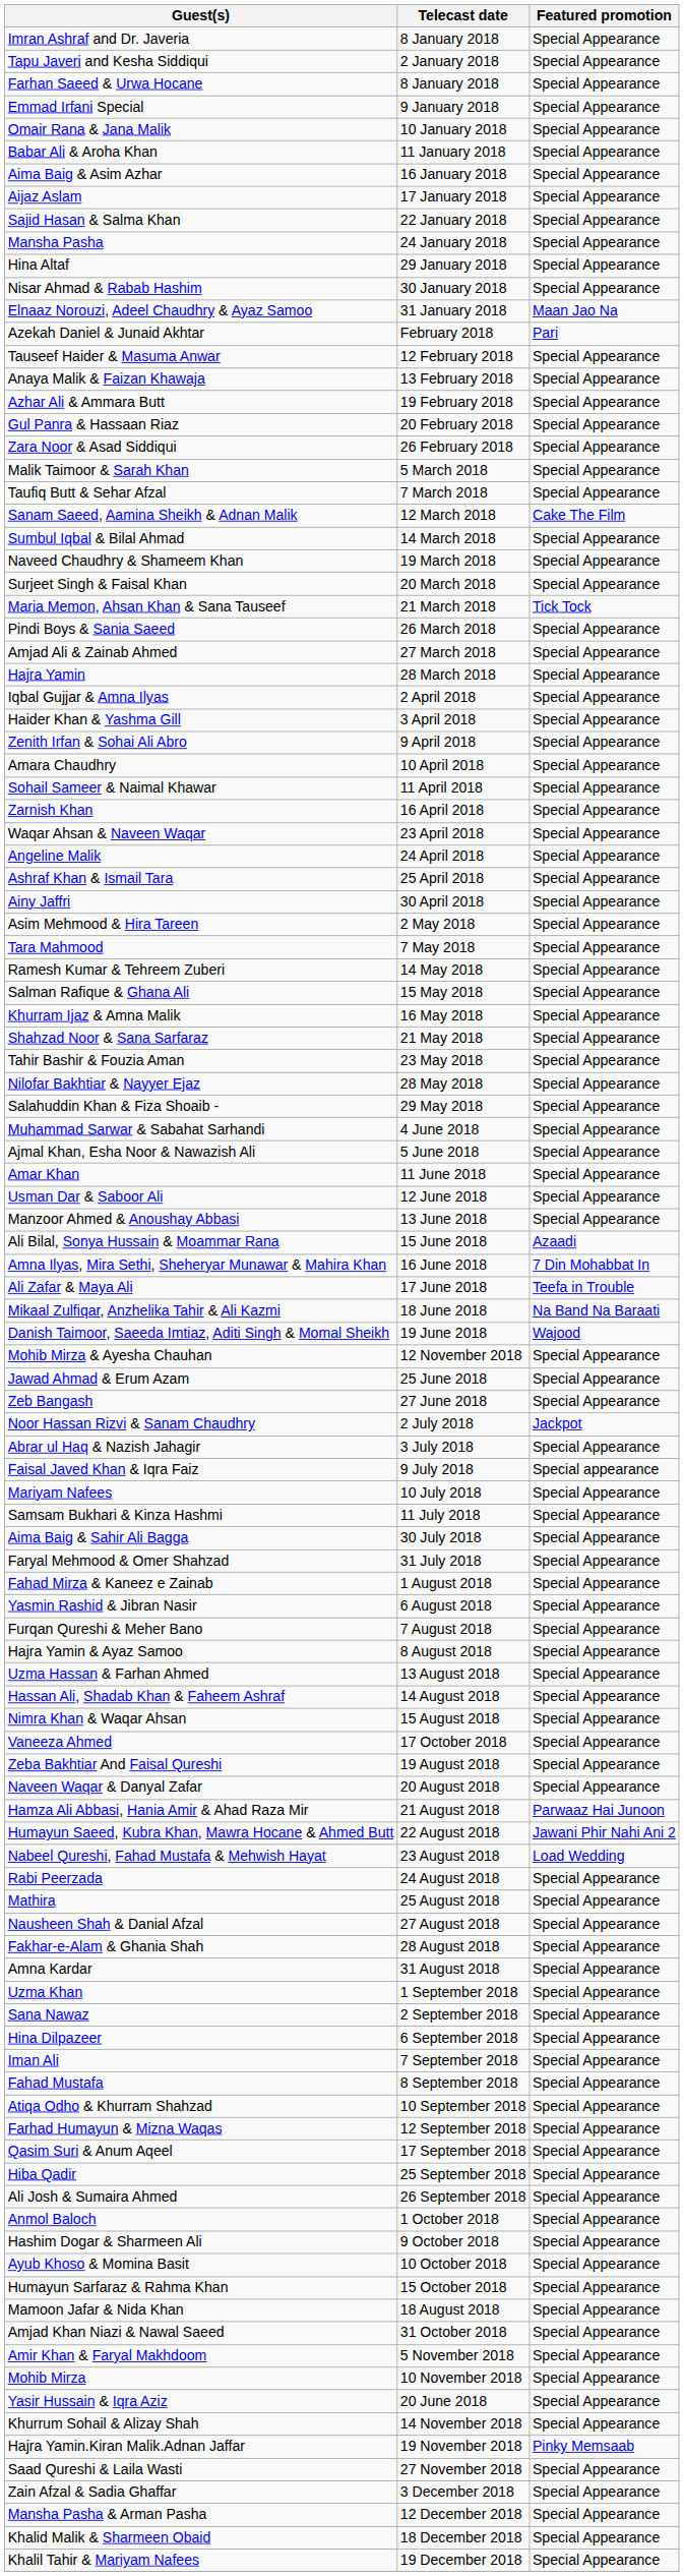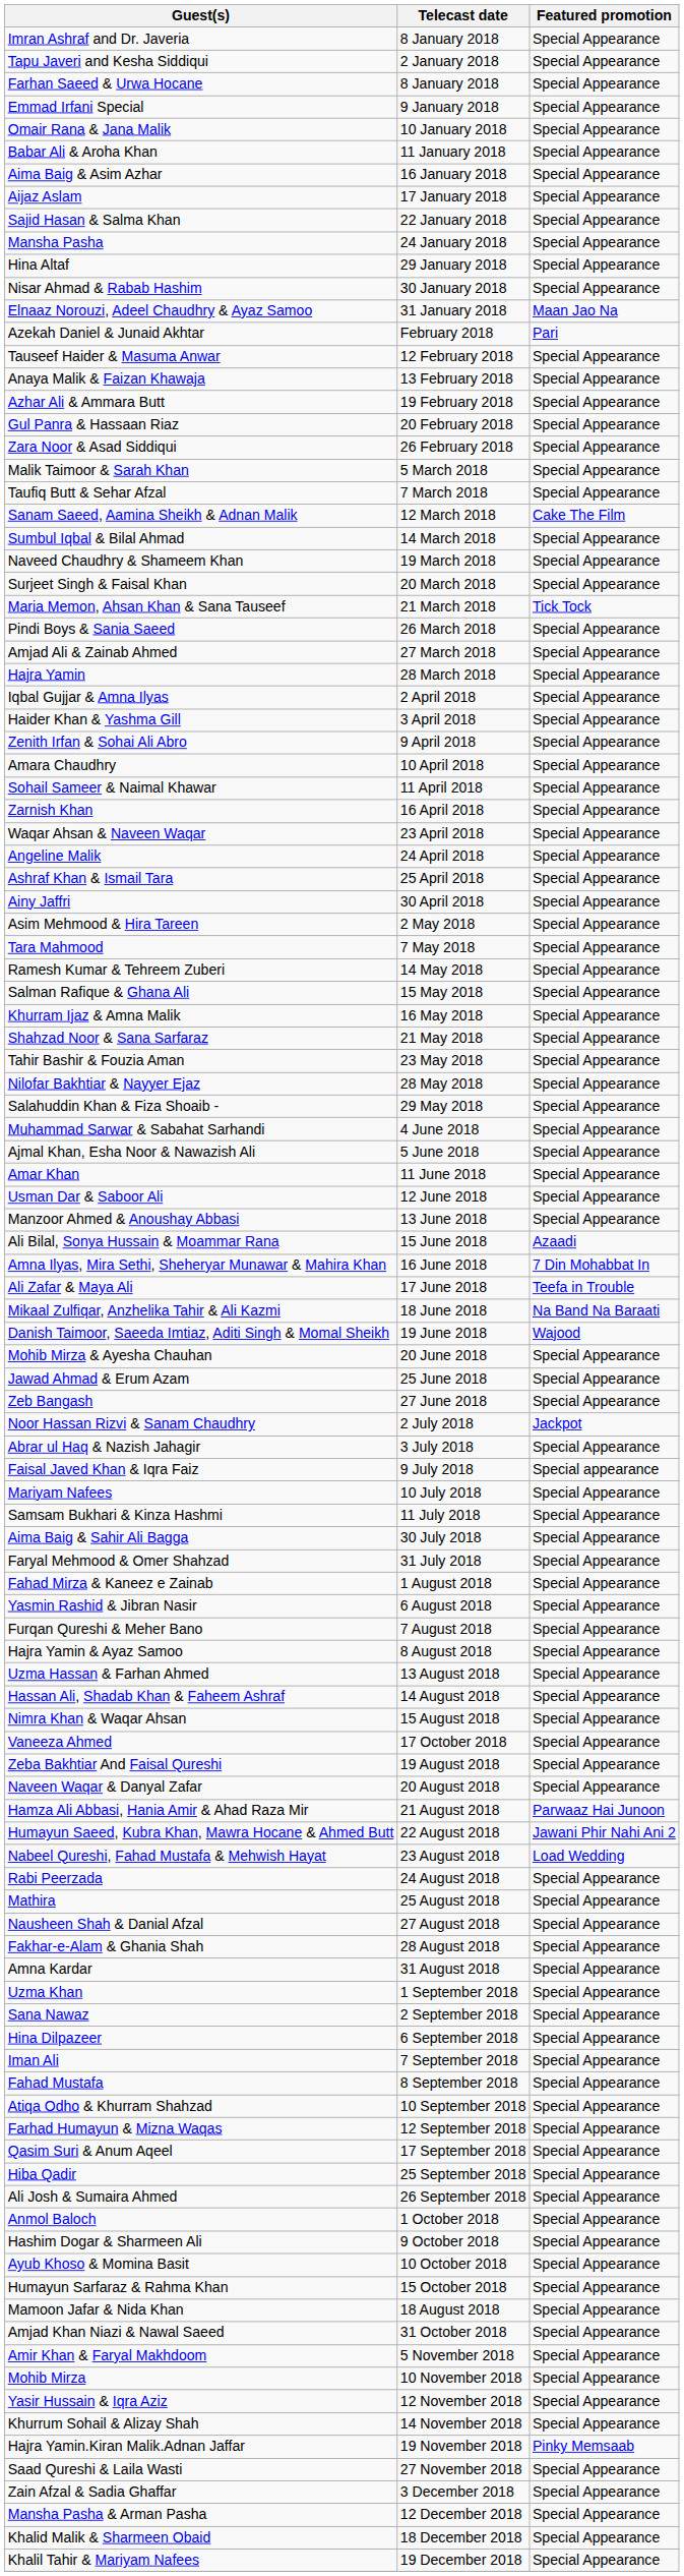 <table class="wikitable">
 <tr>
 <th>Guest(s)</th>
 <th>Telecast date</th>
 <th>Featured promotion</th>
 </tr>
 <tr>
 <td><a href='#'>Imran Ashraf</a> and Dr. Javeria</td>
 <td>8 January 2018</td>
 <td>Special Appearance</td>
 </tr>
 <tr>
 <td><a href='#'>Tapu Javeri</a> and Kesha Siddiqui</td>
 <td>2 January 2018</td>
 <td>Special Appearance</td>
 </tr>
 <tr>
 <td><a href='#'>Farhan Saeed</a> & <a href='#'>Urwa Hocane</a></td>
 <td>8 January 2018</td>
 <td>Special Appearance</td>
 </tr>
 <tr>
 <td><a href='#'>Emmad Irfani</a> Special</td>
 <td>9 January 2018</td>
 <td>Special Appearance</td>
 </tr>
 <tr>
 <td><a href='#'>Omair Rana</a> & <a href='#'>Jana Malik</a></td>
 <td>10 January 2018</td>
 <td>Special Appearance</td>
 </tr>
 <tr>
 <td><a href='#'>Babar Ali</a> & Aroha Khan</td>
 <td>11 January 2018</td>
 <td>Special Appearance</td>
 </tr>
 <tr>
 <td><a href='#'>Aima Baig</a> & Asim Azhar</td>
 <td>16 January 2018</td>
 <td>Special Appearance</td>
 </tr>
 <tr>
 <td><a href='#'>Aijaz Aslam</a></td>
 <td>17 January 2018</td>
 <td>Special Appearance</td>
 </tr>
 <tr>
 <td><a href='#'>Sajid Hasan</a> & Salma Khan</td>
 <td>22 January 2018</td>
 <td>Special Appearance</td>
 </tr>
 <tr>
 <td><a href='#'>Mansha Pasha</a></td>
 <td>24 January 2018</td>
 <td>Special Appearance</td>
 </tr>
 <tr>
 <td>Hina Altaf</td>
 <td>29 January 2018</td>
 <td>Special Appearance</td>
 </tr>
 <tr>
 <td>Nisar Ahmad & <a href='#'>Rabab Hashim</a></td>
 <td>30 January 2018</td>
 <td>Special Appearance</td>
 </tr>
 <tr>
 <td><a href='#'>Elnaaz Norouzi</a>, <a href='#'>Adeel Chaudhry</a> & <a href='#'>Ayaz Samoo</a></td>
 <td>31 January 2018</td>
 <td><a href='#'>Maan Jao Na</a></td>
 </tr>
 <tr>
 <td>Azekah Daniel & Junaid Akhtar</td>
 <td>February 2018</td>
 <td><a href='#'>Pari</a></td>
 </tr>
 <tr>
 <td>Tauseef Haider & <a href='#'>Masuma Anwar</a></td>
 <td>12 February 2018</td>
 <td>Special Appearance</td>
 </tr>
 <tr>
 <td>Anaya Malik & <a href='#'>Faizan Khawaja</a></td>
 <td>13 February 2018</td>
 <td>Special Appearance</td>
 </tr>
 <tr>
 <td><a href='#'>Azhar Ali</a> & Ammara Butt</td>
 <td>19 February 2018</td>
 <td>Special Appearance</td>
 </tr>
 <tr>
 <td><a href='#'>Gul Panra</a> & Hassaan Riaz</td>
 <td>20 February 2018</td>
 <td>Special Appearance</td>
 </tr>
 <tr>
 <td><a href='#'>Zara Noor</a> & Asad Siddiqui</td>
 <td>26 February 2018</td>
 <td>Special Appearance</td>
 </tr>
 <tr>
 <td>Malik Taimoor & <a href='#'>Sarah Khan</a></td>
 <td>5 March 2018</td>
 <td>Special Appearance</td>
 </tr>
 <tr>
 <td>Taufiq Butt & Sehar Afzal</td>
 <td>7 March 2018</td>
 <td>Special Appearance</td>
 </tr>
 <tr>
 <td><a href='#'>Sanam Saeed</a>, <a href='#'>Aamina Sheikh</a> & <a href='#'>Adnan Malik</a></td>
 <td>12 March 2018</td>
 <td><a href='#'>Cake The Film</a></td>
 </tr>
 <tr>
 <td><a href='#'>Sumbul Iqbal</a> & Bilal Ahmad</td>
 <td>14 March 2018</td>
 <td>Special Appearance</td>
 </tr>
 <tr>
 <td>Naveed Chaudhry & Shameem Khan</td>
 <td>19 March 2018</td>
 <td>Special Appearance</td>
 </tr>
 <tr>
 <td>Surjeet Singh & Faisal Khan</td>
 <td>20 March 2018</td>
 <td>Special Appearance</td>
 </tr>
 <tr>
 <td><a href='#'>Maria Memon</a>, <a href='#'>Ahsan Khan</a> &  Sana Tauseef</td>
 <td>21 March 2018</td>
 <td><a href='#'>Tick Tock</a></td>
 </tr>
 <tr>
 <td>Pindi Boys & <a href='#'>Sania Saeed</a></td>
 <td>26 March 2018</td>
 <td>Special Appearance</td>
 </tr>
 <tr>
 <td>Amjad Ali & Zainab Ahmed</td>
 <td>27 March 2018</td>
 <td>Special Appearance</td>
 </tr>
 <tr>
 <td><a href='#'>Hajra Yamin</a></td>
 <td>28 March 2018</td>
 <td>Special Appearance</td>
 </tr>
 <tr>
 <td>Iqbal Gujjar & <a href='#'>Amna Ilyas</a></td>
 <td>2 April 2018</td>
 <td>Special Appearance</td>
 </tr>
 <tr>
 <td>Haider Khan & <a href='#'>Yashma Gill</a></td>
 <td>3 April 2018</td>
 <td>Special Appearance</td>
 </tr>
 <tr>
 <td><a href='#'>Zenith Irfan</a> & <a href='#'>Sohai Ali Abro</a></td>
 <td>9 April 2018</td>
 <td>Special Appearance</td>
 </tr>
 <tr>
 <td>Amara Chaudhry</td>
 <td>10 April 2018</td>
 <td>Special Appearance</td>
 </tr>
 <tr>
 <td><a href='#'>Sohail Sameer</a> & Naimal Khawar</td>
 <td>11 April 2018</td>
 <td>Special Appearance</td>
 </tr>
 <tr>
 <td><a href='#'>Zarnish Khan</a></td>
 <td>16 April 2018</td>
 <td>Special Appearance</td>
 </tr>
 <tr>
 <td>Waqar Ahsan & <a href='#'>Naveen Waqar</a></td>
 <td>23 April 2018</td>
 <td>Special Appearance</td>
 </tr>
 <tr>
 <td><a href='#'>Angeline Malik</a></td>
 <td>24 April 2018</td>
 <td>Special Appearance</td>
 </tr>
 <tr>
 <td><a href='#'>Ashraf Khan</a> & <a href='#'>Ismail Tara</a></td>
 <td>25 April 2018</td>
 <td>Special Appearance</td>
 </tr>
 <tr>
 <td><a href='#'>Ainy Jaffri</a></td>
 <td>30 April 2018</td>
 <td>Special Appearance</td>
 </tr>
 <tr>
 <td>Asim Mehmood & <a href='#'>Hira Tareen</a></td>
 <td>2 May 2018</td>
 <td>Special Appearance</td>
 </tr>
 <tr>
 <td><a href='#'>Tara Mahmood</a></td>
 <td>7 May 2018</td>
 <td>Special Appearance</td>
 </tr>
 <tr>
 <td>Ramesh Kumar & Tehreem Zuberi</td>
 <td>14 May 2018</td>
 <td>Special Appearance</td>
 </tr>
 <tr>
 <td>Salman Rafique & <a href='#'>Ghana Ali</a></td>
 <td>15 May 2018</td>
 <td>Special Appearance</td>
 </tr>
 <tr>
 <td><a href='#'>Khurram Ijaz</a> & Amna Malik</td>
 <td>16 May 2018</td>
 <td>Special Appearance</td>
 </tr>
 <tr>
 <td><a href='#'>Shahzad Noor</a> & <a href='#'>Sana Sarfaraz</a></td>
 <td>21 May 2018</td>
 <td>Special Appearance</td>
 </tr>
 <tr>
 <td>Tahir Bashir & Fouzia Aman</td>
 <td>23 May 2018</td>
 <td>Special Appearance</td>
 </tr>
 <tr>
 <td><a href='#'>Nilofar Bakhtiar</a> & <a href='#'>Nayyer Ejaz</a></td>
 <td>28 May 2018</td>
 <td>Special Appearance</td>
 </tr>
 <tr>
 <td>Salahuddin Khan & Fiza Shoaib -</td>
 <td>29 May 2018</td>
 <td>Special Appearance</td>
 </tr>
 <tr>
 <td><a href='#'>Muhammad Sarwar</a> & Sabahat Sarhandi</td>
 <td>4 June 2018</td>
 <td>Special Appearance</td>
 </tr>
 <tr>
 <td>Ajmal Khan, Esha Noor & Nawazish Ali</td>
 <td>5 June 2018</td>
 <td>Special Appearance</td>
 </tr>
 <tr>
 <td><a href='#'>Amar Khan</a></td>
 <td>11 June 2018</td>
 <td>Special Appearance</td>
 </tr>
 <tr>
 <td><a href='#'>Usman Dar</a> & <a href='#'>Saboor Ali</a></td>
 <td>12 June 2018</td>
 <td>Special Appearance</td>
 </tr>
 <tr>
 <td>Manzoor Ahmed & <a href='#'>Anoushay Abbasi</a></td>
 <td>13 June 2018</td>
 <td>Special Appearance</td>
 </tr>
 <tr>
 <td>Ali Bilal, <a href='#'>Sonya Hussain</a> & <a href='#'>Moammar Rana</a></td>
 <td>15 June 2018</td>
 <td><a href='#'>Azaadi</a></td>
 </tr>
 <tr>
 <td><a href='#'>Amna Ilyas</a>, <a href='#'>Mira Sethi</a>, <a href='#'>Sheheryar Munawar</a> & <a href='#'>Mahira Khan</a></td>
 <td>16 June 2018</td>
 <td><a href='#'>7 Din Mohabbat In</a></td>
 </tr>
 <tr>
 <td><a href='#'>Ali Zafar</a> & <a href='#'>Maya Ali</a></td>
 <td>17 June 2018</td>
 <td><a href='#'>Teefa in Trouble</a></td>
 </tr>
 <tr>
 <td><a href='#'>Mikaal Zulfiqar</a>, <a href='#'>Anzhelika Tahir</a> & <a href='#'>Ali Kazmi</a></td>
 <td>18 June 2018</td>
 <td><a href='#'>Na Band Na Baraati</a></td>
 </tr>
 <tr>
 <td><a href='#'>Danish Taimoor</a>, <a href='#'>Saeeda Imtiaz</a>, <a href='#'>Aditi Singh</a> & <a href='#'>Momal Sheikh</a></td>
 <td>19 June 2018</td>
 <td><a href='#'>Wajood</a></td>
 </tr>
 <tr>
 <td><a href='#'>Mohib Mirza</a> & Ayesha Chauhan</td>
-<td>12 November 2018</td>
+<td>20 June 2018</td>
 <td>Special Appearance</td>
 </tr>
 <tr>
 <td><a href='#'>Jawad Ahmad</a> & Erum Azam</td>
 <td>25 June 2018</td>
 <td>Special Appearance</td>
 </tr>
 <tr>
 <td><a href='#'>Zeb Bangash</a></td>
 <td>27 June 2018</td>
 <td>Special Appearance</td>
 </tr>
 <tr>
 <td><a href='#'>Noor Hassan Rizvi</a> & <a href='#'>Sanam Chaudhry</a></td>
 <td>2 July 2018</td>
 <td><a href='#'>Jackpot</a></td>
 </tr>
 <tr>
 <td><a href='#'>Abrar ul Haq</a> & Nazish Jahagir</td>
 <td>3 July 2018</td>
 <td>Special Appearance</td>
 </tr>
 <tr>
 <td><a href='#'>Faisal Javed Khan</a> & Iqra Faiz</td>
 <td>9 July 2018</td>
 <td>Special appearance</td>
 </tr>
 <tr>
 <td><a href='#'>Mariyam Nafees</a></td>
 <td>10 July 2018</td>
 <td>Special Appearance</td>
 </tr>
 <tr>
 <td>Samsam Bukhari & Kinza Hashmi</td>
 <td>11 July 2018</td>
 <td>Special Appearance</td>
 </tr>
 <tr>
 <td><a href='#'>Aima Baig</a> & <a href='#'>Sahir Ali Bagga</a></td>
 <td>30 July 2018</td>
 <td>Special Appearance</td>
 </tr>
 <tr>
 <td>Faryal Mehmood & Omer Shahzad</td>
 <td>31 July 2018</td>
 <td>Special Appearance</td>
 </tr>
 <tr>
 <td><a href='#'>Fahad Mirza</a> & Kaneez e Zainab</td>
 <td>1 August 2018</td>
 <td>Special Appearance</td>
 </tr>
 <tr>
 <td><a href='#'>Yasmin Rashid</a> & Jibran Nasir</td>
 <td>6 August 2018</td>
 <td>Special Appearance</td>
 </tr>
 <tr>
 <td>Furqan Qureshi & Meher Bano</td>
 <td>7 August 2018</td>
 <td>Special Appearance</td>
 </tr>
 <tr>
 <td>Hajra Yamin & Ayaz Samoo</td>
 <td>8 August 2018</td>
 <td>Special Appearance</td>
 </tr>
 <tr>
 <td><a href='#'>Uzma Hassan</a> & Farhan Ahmed</td>
 <td>13 August 2018</td>
 <td>Special Appearance</td>
 </tr>
 <tr>
 <td><a href='#'>Hassan Ali</a>, <a href='#'>Shadab Khan</a> & <a href='#'>Faheem Ashraf</a></td>
 <td>14 August 2018</td>
 <td>Special Appearance</td>
 </tr>
 <tr>
 <td><a href='#'>Nimra Khan</a> & Waqar Ahsan</td>
 <td>15 August 2018</td>
 <td>Special Appearance</td>
 </tr>
 <tr>
 <td><a href='#'>Vaneeza Ahmed</a></td>
 <td>17 October 2018</td>
 <td>Special Appearance</td>
 </tr>
 <tr>
 <td><a href='#'>Zeba Bakhtiar</a> And <a href='#'>Faisal Qureshi</a></td>
 <td>19 August 2018</td>
 <td>Special Appearance</td>
 </tr>
 <tr>
 <td><a href='#'>Naveen Waqar</a> & Danyal Zafar</td>
 <td>20 August 2018</td>
 <td>Special Appearance</td>
 </tr>
 <tr>
 <td><a href='#'>Hamza Ali Abbasi</a>, <a href='#'>Hania Amir</a> & Ahad Raza Mir</td>
 <td>21 August 2018</td>
 <td><a href='#'>Parwaaz Hai Junoon</a></td>
 </tr>
 <tr>
 <td><a href='#'>Humayun Saeed</a>, <a href='#'>Kubra Khan</a>, <a href='#'>Mawra Hocane</a> & <a href='#'>Ahmed Butt</a></td>
 <td>22 August 2018</td>
 <td><a href='#'>Jawani Phir Nahi Ani 2</a></td>
 </tr>
 <tr>
 <td><a href='#'>Nabeel Qureshi</a>, <a href='#'>Fahad Mustafa</a> & <a href='#'>Mehwish Hayat</a></td>
 <td>23 August 2018</td>
 <td><a href='#'>Load Wedding</a></td>
 </tr>
 <tr>
 <td><a href='#'>Rabi Peerzada</a></td>
 <td>24 August 2018</td>
 <td>Special Appearance</td>
 </tr>
 <tr>
 <td><a href='#'>Mathira</a></td>
 <td>25 August 2018</td>
 <td>Special Appearance</td>
 </tr>
 <tr>
 <td><a href='#'>Nausheen Shah</a> & Danial Afzal</td>
 <td>27 August 2018</td>
 <td>Special Appearance</td>
 </tr>
 <tr>
 <td><a href='#'>Fakhar-e-Alam</a> & Ghania Shah</td>
 <td>28 August 2018</td>
 <td>Special Appearance</td>
 </tr>
 <tr>
 <td>Amna Kardar</td>
 <td>31 August 2018</td>
 <td>Special Appearance</td>
 </tr>
 <tr>
 <td><a href='#'>Uzma Khan</a></td>
 <td>1 September 2018</td>
 <td>Special Appearance</td>
 </tr>
 <tr>
 <td><a href='#'>Sana Nawaz</a></td>
 <td>2 September 2018</td>
 <td>Special Appearance</td>
 </tr>
 <tr>
 <td><a href='#'>Hina Dilpazeer</a></td>
 <td>6 September 2018</td>
 <td>Special Appearance</td>
 </tr>
 <tr>
 <td><a href='#'>Iman Ali</a></td>
 <td>7 September 2018</td>
 <td>Special Appearance</td>
 </tr>
 <tr>
 <td><a href='#'>Fahad Mustafa</a></td>
 <td>8 September 2018</td>
 <td>Special Appearance</td>
 </tr>
 <tr>
 <td><a href='#'>Atiqa Odho</a> & Khurram Shahzad</td>
 <td>10 September 2018</td>
 <td>Special Appearance</td>
 </tr>
 <tr>
 <td><a href='#'>Farhad Humayun</a> & <a href='#'>Mizna Waqas</a></td>
 <td>12 September 2018</td>
 <td>Special Appearance</td>
 </tr>
 <tr>
 <td><a href='#'>Qasim Suri</a> & Anum Aqeel</td>
 <td>17 September 2018</td>
 <td>Special Appearance</td>
 </tr>
 <tr>
 <td><a href='#'>Hiba Qadir</a></td>
 <td>25 September 2018</td>
 <td>Special Appearance</td>
 </tr>
 <tr>
 <td>Ali Josh & Sumaira Ahmed</td>
 <td>26 September 2018</td>
 <td>Special Appearance</td>
 </tr>
 <tr>
 <td><a href='#'>Anmol Baloch</a></td>
 <td>1 October 2018</td>
 <td>Special Appearance</td>
 </tr>
 <tr>
 <td>Hashim Dogar & Sharmeen Ali</td>
 <td>9 October 2018</td>
 <td>Special Appearance</td>
 </tr>
 <tr>
 <td><a href='#'>Ayub Khoso</a> & Momina Basit</td>
 <td>10 October 2018</td>
 <td>Special Appearance</td>
 </tr>
 <tr>
 <td>Humayun Sarfaraz & Rahma Khan</td>
 <td>15 October 2018</td>
 <td>Special Appearance</td>
 </tr>
 <tr>
 <td>Mamoon Jafar & Nida Khan</td>
 <td>18 August 2018</td>
 <td>Special Appearance</td>
 </tr>
 <tr>
 <td>Amjad Khan Niazi & Nawal Saeed</td>
 <td>31 October 2018</td>
 <td>Special Appearance</td>
 </tr>
 <tr>
 <td><a href='#'>Amir Khan</a> & <a href='#'>Faryal Makhdoom</a></td>
 <td>5 November 2018</td>
 <td>Special Appearance</td>
 </tr>
 <tr>
 <td><a href='#'>Mohib Mirza</a></td>
 <td>10 November 2018</td>
 <td>Special Appearance</td>
 </tr>
 <tr>
 <td><a href='#'>Yasir Hussain</a> & <a href='#'>Iqra Aziz</a></td>
-<td>20 June 2018</td>
+<td>12 November 2018</td>
 <td>Special Appearance</td>
 </tr>
 <tr>
 <td>Khurrum Sohail & Alizay Shah</td>
 <td>14 November 2018</td>
 <td>Special Appearance</td>
 </tr>
 <tr>
 <td>Hajra Yamin.Kiran Malik.Adnan Jaffar</td>
 <td>19 November 2018</td>
 <td><a href='#'>Pinky Memsaab</a></td>
 </tr>
 <tr>
 <td>Saad Qureshi & Laila Wasti</td>
 <td>27 November 2018</td>
 <td>Special Appearance</td>
 </tr>
 <tr>
 <td>Zain Afzal & Sadia Ghaffar</td>
 <td>3 December 2018</td>
 <td>Special Appearance</td>
 </tr>
 <tr>
 <td><a href='#'>Mansha Pasha</a> & Arman Pasha</td>
 <td>12 December 2018</td>
 <td>Special Appearance</td>
 </tr>
 <tr>
 <td>Khalid Malik & <a href='#'>Sharmeen Obaid</a></td>
 <td>18 December 2018</td>
 <td>Special Appearance</td>
 </tr>
 <tr>
 <td>Khalil Tahir & <a href='#'>Mariyam Nafees</a></td>
 <td>19 December 2018</td>
 <td>Special Appearance</td>
 </tr>
 <tr>
 </tr>
 </table>
